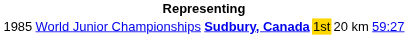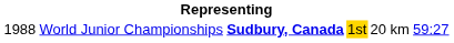 <table>
 <tr>
 <th colspan="6">Representing </th>
 </tr>
 <tr>
-<td>1985</td>
+<td>1988</td>
 <td><a href='#'>World Junior Championships</a></td>
 <td><strong><a href='#'>Sudbury, Canada</a></strong></td>
 <td bgcolor="gold">1st</td>
 <td>20 km</td>
 <td><a href='#'>59:27</a></td>
 </tr>
 </table>
